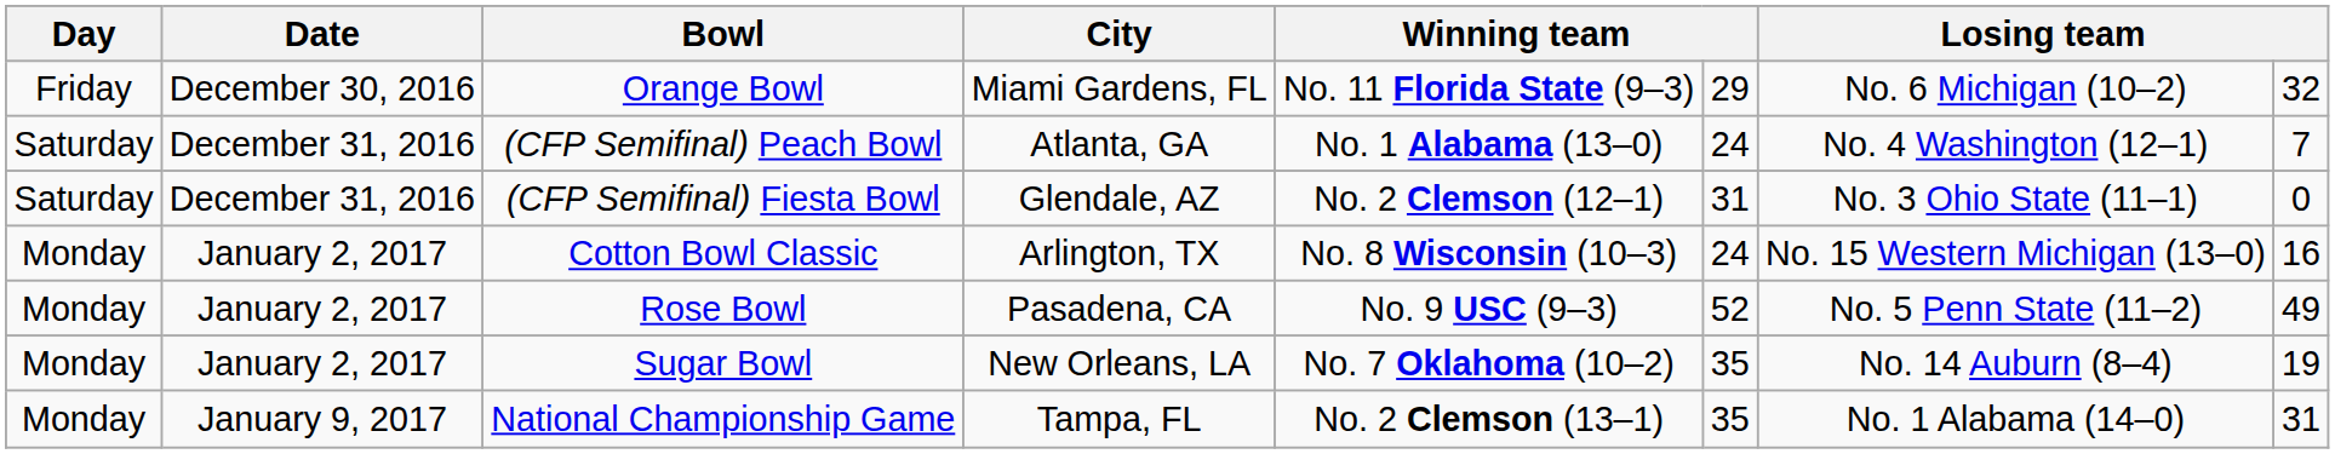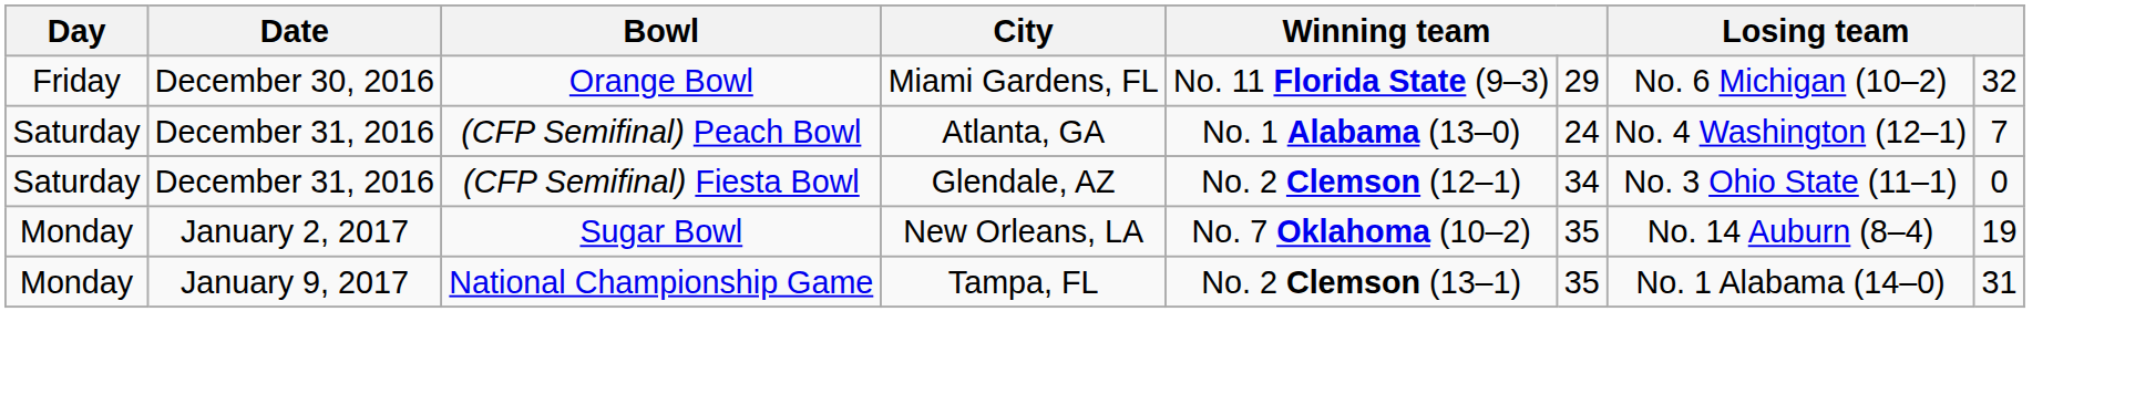 <table class="wikitable" style="text-align:center; font-size: 95%;">
 <tr>
 <th>Day</th>
 <th>Date</th>
 <th>Bowl</th>
 <th>City</th>
 <th colspan=2>Winning team</th>
 <th colspan=2>Losing team</th>
 </tr>
 <tr>
 <td>Friday</td>
 <td>December 30, 2016</td>
 <td><a href='#'>Orange Bowl</a></td>
 <td>Miami Gardens, FL</td>
 <td>No. 11 <strong><a href='#'>Florida State</a></strong> (9–3)</td>
 <td>29</td>
 <td>No. 6 <a href='#'>Michigan</a> (10–2)</td>
 <td>32</td>
 </tr>
 <tr>
 <td>Saturday</td>
 <td>December 31, 2016</td>
 <td><em>(CFP Semifinal)</em> <a href='#'>Peach Bowl</a></td>
 <td>Atlanta, GA</td>
 <td>No. 1 <strong><a href='#'>Alabama</a></strong> (13–0)</td>
 <td>24</td>
 <td>No. 4 <a href='#'>Washington</a> (12–1)</td>
 <td>7</td>
 </tr>
 <tr>
 <td>Saturday</td>
 <td>December 31, 2016</td>
 <td><em>(CFP Semifinal)</em> <a href='#'>Fiesta Bowl</a></td>
 <td>Glendale, AZ</td>
 <td>No. 2 <strong><a href='#'>Clemson</a></strong> (12–1)</td>
-<td>31</td>
+<td>34</td>
 <td>No. 3 <a href='#'>Ohio State</a> (11–1)</td>
 <td>0</td>
-</tr>
-<tr>
-<td>Monday</td>
-<td>January 2, 2017</td>
-<td><a href='#'>Cotton Bowl Classic</a></td>
-<td>Arlington, TX</td>
-<td>No. 8 <strong><a href='#'>Wisconsin</a></strong> (10–3)</td>
-<td>24</td>
-<td>No. 15 <a href='#'>Western Michigan</a> (13–0)</td>
-<td>16</td>
-</tr>
-<tr>
-<td>Monday</td>
-<td>January 2, 2017</td>
-<td><a href='#'>Rose Bowl</a></td>
-<td>Pasadena, CA</td>
-<td>No. 9 <strong><a href='#'>USC</a></strong> (9–3)</td>
-<td>52</td>
-<td>No. 5 <a href='#'>Penn State</a> (11–2)</td>
-<td>49</td>
 </tr>
 <tr>
 <td>Monday</td>
 <td>January 2, 2017</td>
 <td><a href='#'>Sugar Bowl</a></td>
 <td>New Orleans, LA</td>
 <td>No. 7 <strong><a href='#'>Oklahoma</a></strong> (10–2)</td>
 <td>35</td>
 <td>No. 14 <a href='#'>Auburn</a> (8–4)</td>
 <td>19</td>
 </tr>
 <tr>
 <td>Monday</td>
 <td>January 9, 2017</td>
 <td><a href='#'>National Championship Game</a></td>
 <td>Tampa, FL</td>
 <td>No. 2 <strong>Clemson</strong> (13–1)</td>
 <td>35</td>
 <td>No. 1 Alabama (14–0)</td>
 <td>31</td>
 </tr>
 </table>
